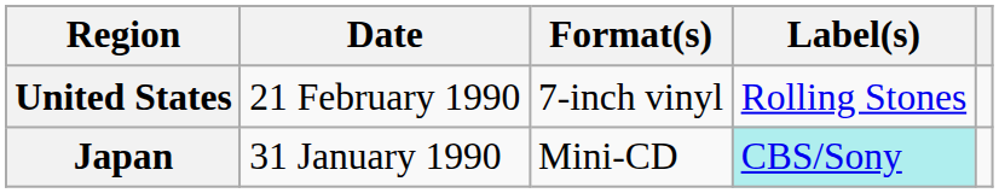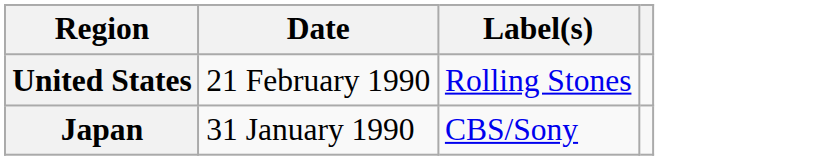 <table class="wikitable plainrowheaders">
 <tr>
 <th scope="col">Region</th>
 <th scope="col">Date</th>
-<th scope="col">Format(s)</th>
 <th scope="col">Label(s)</th>
 <th scope="col"></th>
 </tr>
 <tr>
 <th scope="row">United States</th>
 <td>21 February 1990</td>
-<td>7-inch vinyl</td>
 <td><a href='#'>Rolling Stones</a></td>
 <td></td>
 </tr>
 <tr>
 <th scope="row">Japan</th>
 <td>31 January 1990</td>
-<td>Mini-CD</td>
-<td style="background: paleturquoise;"><a href='#'>CBS/Sony</a></td>
+<td><a href='#'>CBS/Sony</a></td>
 <td></td>
 </tr>
 </table>
